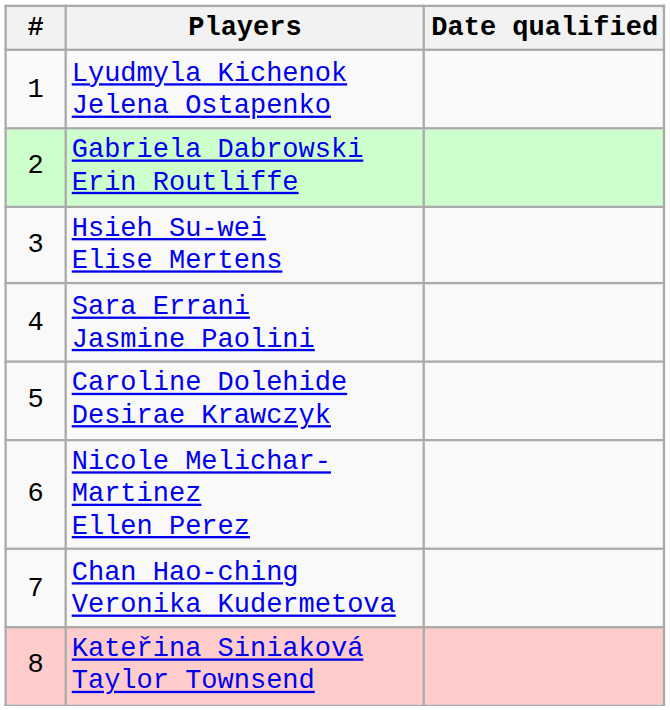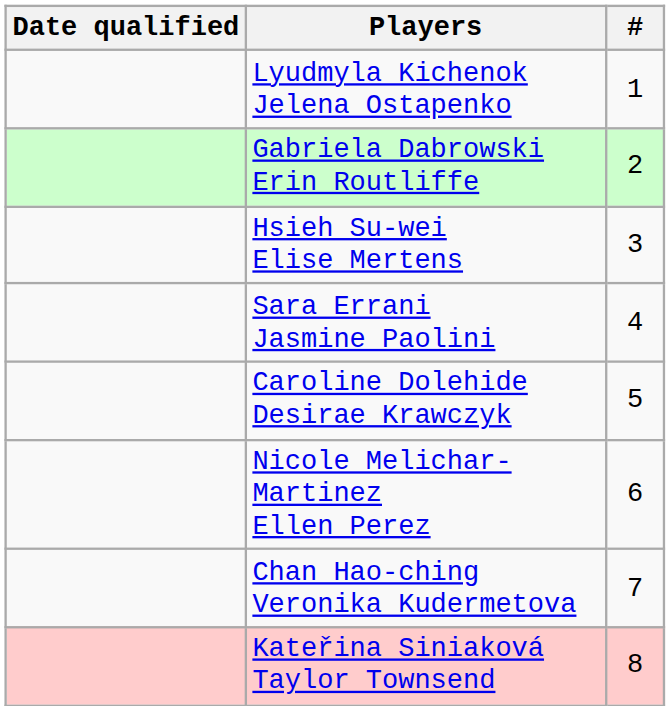 <table class="sortable wikitable nowrap" align=right style=text-align:center;font-size:90%>
 <tr>
+<th>Date qualified</th>
+<th width=150>Players</th>
 <th width=20>#</th>
-<th width=150>Players</th>
-<th>Date qualified</th>
 </tr>
 <tr>
+<td></td>
+<td align=left> <a href='#'>Lyudmyla Kichenok</a><br> <a href='#'>Jelena Ostapenko</a></td>
 <td>1</td>
-<td align=left> <a href='#'>Lyudmyla Kichenok</a><br> <a href='#'>Jelena Ostapenko</a></td>
-<td></td>
 </tr>
 <tr style="background:#cfc;">
+<td></td>
+<td align=left> <a href='#'>Gabriela Dabrowski</a><br> <a href='#'>Erin Routliffe</a></td>
 <td>2</td>
-<td align=left> <a href='#'>Gabriela Dabrowski</a><br> <a href='#'>Erin Routliffe</a></td>
-<td></td>
 </tr>
 <tr>
+<td></td>
+<td align=left> <a href='#'>Hsieh Su-wei</a><br> <a href='#'>Elise Mertens</a></td>
 <td>3</td>
-<td align=left> <a href='#'>Hsieh Su-wei</a><br> <a href='#'>Elise Mertens</a></td>
-<td></td>
 </tr>
 <tr>
+<td></td>
+<td align=left> <a href='#'>Sara Errani</a><br> <a href='#'>Jasmine Paolini</a></td>
 <td>4</td>
-<td align=left> <a href='#'>Sara Errani</a><br> <a href='#'>Jasmine Paolini</a></td>
-<td></td>
 </tr>
 <tr>
+<td></td>
+<td align=left> <a href='#'>Caroline Dolehide</a><br> <a href='#'>Desirae Krawczyk</a></td>
 <td>5</td>
-<td align=left> <a href='#'>Caroline Dolehide</a><br> <a href='#'>Desirae Krawczyk</a></td>
-<td></td>
 </tr>
 <tr>
+<td></td>
+<td align=left> <a href='#'>Nicole Melichar-Martinez</a><br> <a href='#'>Ellen Perez</a></td>
 <td>6</td>
-<td align=left> <a href='#'>Nicole Melichar-Martinez</a><br> <a href='#'>Ellen Perez</a></td>
-<td></td>
 </tr>
 <tr>
+<td></td>
+<td align=left> <a href='#'>Chan Hao-ching</a><br> <a href='#'>Veronika Kudermetova</a></td>
 <td>7</td>
-<td align=left> <a href='#'>Chan Hao-ching</a><br> <a href='#'>Veronika Kudermetova</a></td>
-<td></td>
 </tr>
 <tr style="background:#fcc;">
+<td></td>
+<td align=left> <a href='#'>Kateřina Siniaková</a><br> <a href='#'>Taylor Townsend</a></td>
 <td>8</td>
-<td align=left> <a href='#'>Kateřina Siniaková</a><br> <a href='#'>Taylor Townsend</a></td>
-<td></td>
 </tr>
 </table>
